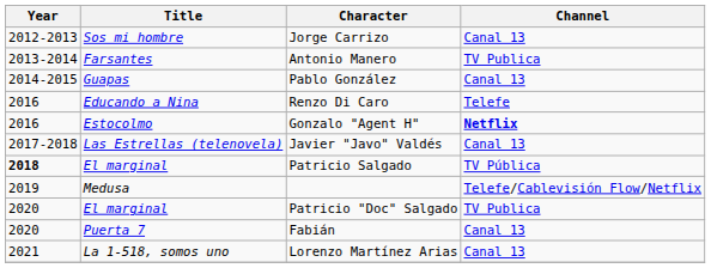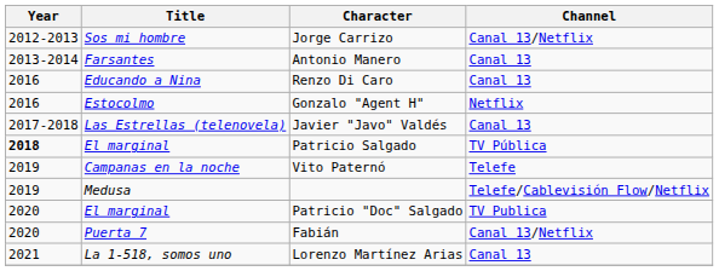 <table class="wikitable" style="font-size: 90%;">
 <tr>
 <th>Year</th>
 <th>Title</th>
 <th>Character</th>
 <th>Channel</th>
 </tr>
 <tr>
 <td>2012-2013</td>
 <td><em><a href='#'>Sos mi hombre</a></em></td>
 <td>Jorge Carrizo</td>
-<td><a href='#'>Canal 13</a></td>
+<td><a href='#'>Canal 13</a>/<a href='#'>Netflix</a></td>
 </tr>
 <tr>
 <td>2013-2014</td>
 <td><em><a href='#'>Farsantes</a></em></td>
 <td>Antonio Manero</td>
-<td><a href='#'>TV Publica</a></td>
-</tr>
-<tr>
-<td>2014-2015</td>
-<td><em><a href='#'>Guapas</a></em></td>
-<td>Pablo González</td>
 <td><a href='#'>Canal 13</a></td>
 </tr>
 <tr>
 <td>2016</td>
 <td><em><a href='#'>Educando a Nina</a></em></td>
 <td>Renzo Di Caro</td>
-<td><a href='#'>Telefe</a></td>
+<td><a href='#'>Canal 13</a></td>
 </tr>
 <tr>
 <td>2016</td>
 <td><em><a href='#'>Estocolmo</a></em></td>
 <td>Gonzalo "Agent H"</td>
-<td><strong><a href='#'>Netflix</a></strong></td>
+<td><a href='#'>Netflix</a></td>
 </tr>
 <tr>
 <td>2017-2018</td>
 <td><em><a href='#'>Las Estrellas (telenovela)</a></em></td>
 <td>Javier "Javo" Valdés</td>
 <td><a href='#'>Canal 13</a></td>
 </tr>
 <tr>
 <td><strong>2018</strong></td>
 <td><em><a href='#'>El marginal</a></em></td>
 <td>Patricio Salgado</td>
 <td><a href='#'>TV Pública</a></td>
+</tr>
+<tr>
+<td>2019</td>
+<td><em><a href='#'>Campanas en la noche</a></em></td>
+<td>Vito Paternó</td>
+<td><a href='#'>Telefe</a></td>
 </tr>
 <tr>
 <td>2019</td>
 <td><em>Medusa</em></td>
 <td></td>
 <td><a href='#'>Telefe</a>/<a href='#'>Cablevisión Flow</a>/<a href='#'>Netflix</a></td>
 </tr>
 <tr>
 <td>2020</td>
 <td><em><a href='#'>El marginal</a></em></td>
 <td>Patricio "Doc" Salgado</td>
 <td><a href='#'>TV Publica</a></td>
 </tr>
 <tr>
 <td>2020</td>
 <td><em><a href='#'>Puerta 7</a></em></td>
 <td>Fabián</td>
-<td><a href='#'>Canal 13</a></td>
+<td><a href='#'>Canal 13</a>/<a href='#'>Netflix</a></td>
 </tr>
 <tr>
 <td>2021</td>
 <td><em>La 1-518, somos uno</em></td>
 <td>Lorenzo Martínez Arias</td>
 <td><a href='#'>Canal 13</a></td>
 </tr>
 <tr>
 </tr>
 </table>
